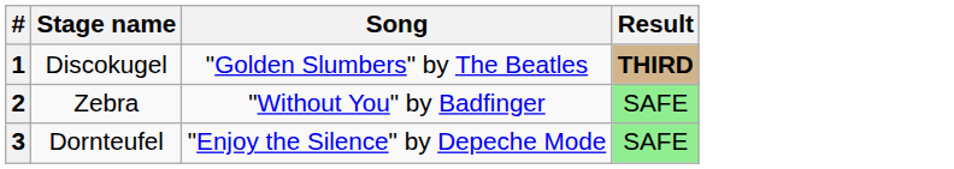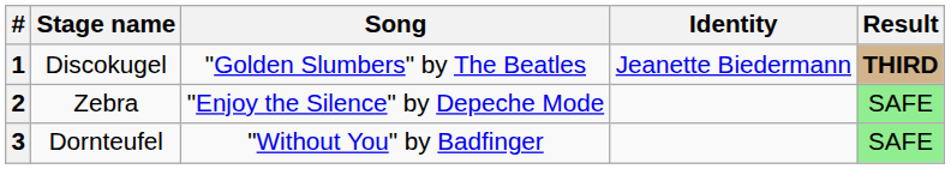 <table class="wikitable plainrowheaders" style="text-align: center;">
 <tr>
 <th>#</th>
 <th>Stage name</th>
 <th>Song</th>
+<th>Identity</th>
 <th>Result</th>
 </tr>
 <tr>
 <th>1</th>
 <td>Discokugel</td>
 <td>"<a href='#'>Golden Slumbers</a>" by <a href='#'>The Beatles</a></td>
+<td><a href='#'>Jeanette Biedermann</a></td>
 <td bgcolor=tan><strong>THIRD</strong></td>
 </tr>
 <tr>
 <th>2</th>
 <td>Zebra</td>
-<td>"<a href='#'>Without You</a>" by <a href='#'>Badfinger</a></td>
+<td>"<a href='#'>Enjoy the Silence</a>" by <a href='#'>Depeche Mode</a></td>
+<td></td>
 <td bgcolor=lightgreen>SAFE</td>
 </tr>
 <tr>
 <th>3</th>
 <td>Dornteufel</td>
-<td>"<a href='#'>Enjoy the Silence</a>" by <a href='#'>Depeche Mode</a></td>
+<td>"<a href='#'>Without You</a>" by <a href='#'>Badfinger</a></td>
+<td></td>
 <td bgcolor=lightgreen>SAFE</td>
 </tr>
 </table>
